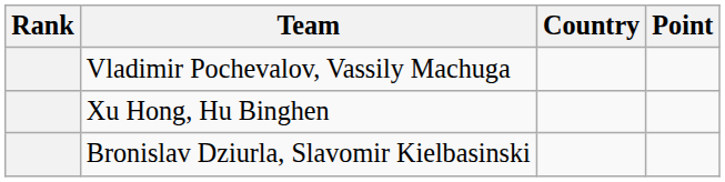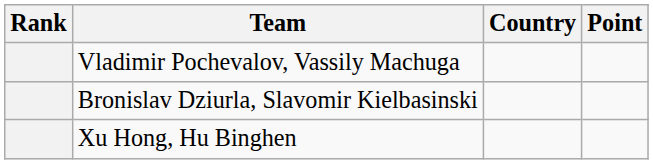 <table class="wikitable sortable">
 <tr>
 <th>Rank</th>
 <th>Team</th>
 <th>Country</th>
 <th>Point</th>
 </tr>
 <tr>
 <th></th>
 <td>Vladimir Pochevalov, Vassily Machuga</td>
 <td></td>
 <td></td>
 </tr>
 <tr>
 <th></th>
-<td>Xu Hong, Hu Binghen</td>
+<td>Bronislav Dziurla, Slavomir Kielbasinski</td>
 <td></td>
 <td></td>
 </tr>
 <tr>
 <th></th>
-<td>Bronislav Dziurla, Slavomir Kielbasinski</td>
+<td>Xu Hong, Hu Binghen</td>
 <td></td>
 <td></td>
 </tr>
 </table>
